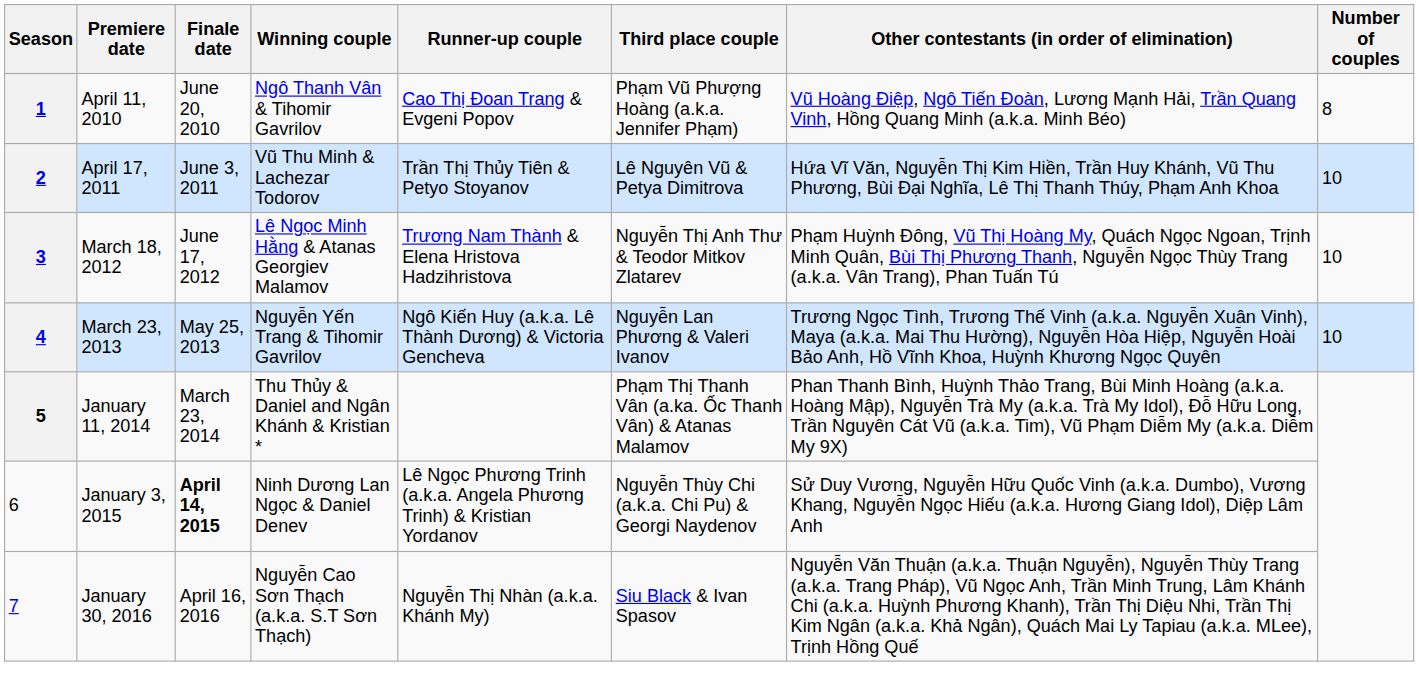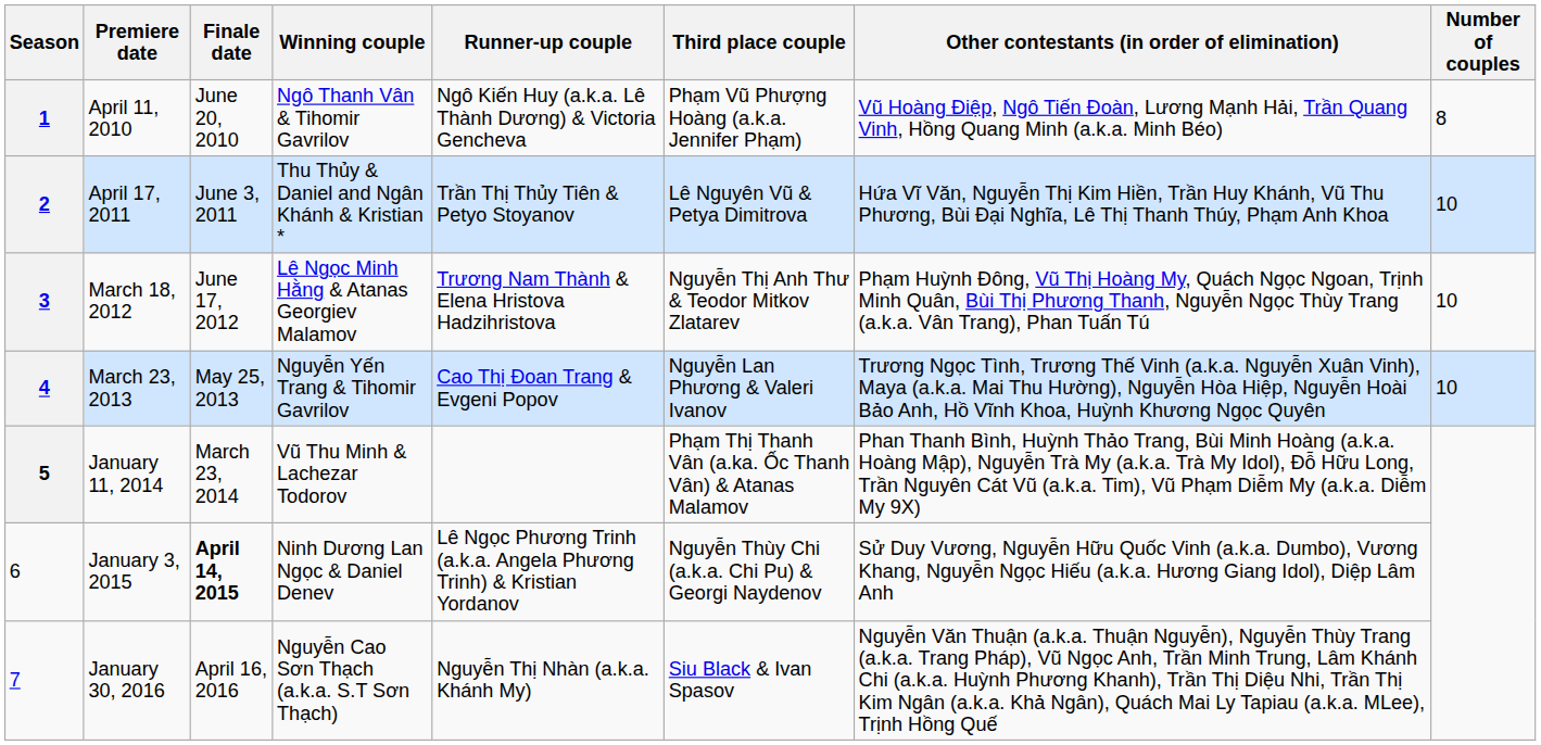 <table class="wikitable" border="2">
 <tr>
 <th>Season</th>
 <th>Premiere date</th>
 <th>Finale date</th>
 <th>Winning couple</th>
 <th>Runner-up couple</th>
 <th>Third place couple</th>
 <th>Other contestants (in order of elimination)</th>
 <th>Number of couples</th>
 </tr>
 <tr>
 <th><a href='#'>1</a></th>
 <td>April 11, 2010</td>
 <td>June 20, 2010</td>
 <td><a href='#'>Ngô Thanh Vân</a> & Tihomir Gavrilov</td>
-<td><a href='#'>Cao Thị Đoan Trang</a> & Evgeni Popov</td>
+<td>Ngô Kiến Huy (a.k.a. Lê Thành Dương) & Victoria Gencheva</td>
 <td>Phạm Vũ Phượng Hoàng (a.k.a. Jennifer Phạm)</td>
 <td><a href='#'>Vũ Hoàng Điệp</a>, <a href='#'>Ngô Tiến Đoàn</a>, Lương Mạnh Hải, <a href='#'>Trần Quang Vinh</a>, Hồng Quang Minh (a.k.a. Minh Béo)</td>
 <td>8</td>
 </tr>
 <tr style="background: #D0E6FF">
 <th><a href='#'>2</a></th>
 <td>April 17, 2011</td>
 <td>June 3, 2011</td>
-<td>Vũ Thu Minh & Lachezar Todorov</td>
+<td>Thu Thủy & Daniel and Ngân Khánh & Kristian *</td>
 <td>Trần Thị Thủy Tiên & Petyo Stoyanov</td>
 <td>Lê Nguyên Vũ & Petya Dimitrova</td>
 <td>Hứa Vĩ Văn, Nguyễn Thị Kim Hiền, Trần Huy Khánh, Vũ Thu Phương, Bùi Đại Nghĩa, Lê Thị Thanh Thúy, Phạm Anh Khoa</td>
 <td>10</td>
 </tr>
 <tr>
 <th><a href='#'>3</a></th>
 <td>March 18, 2012</td>
 <td>June 17, 2012</td>
 <td><a href='#'>Lê Ngọc Minh Hằng</a> & Atanas Georgiev Malamov</td>
 <td><a href='#'>Trương Nam Thành</a> & Elena Hristova Hadzihristova</td>
 <td>Nguyễn Thị Anh Thư & Teodor Mitkov Zlatarev</td>
 <td>Phạm Huỳnh Đông, <a href='#'>Vũ Thị Hoàng My</a>, Quách Ngọc Ngoan, Trịnh Minh Quân, <a href='#'>Bùi Thị Phương Thanh</a>, Nguyễn Ngọc Thùy Trang (a.k.a. Vân Trang), Phan Tuấn Tú</td>
 <td>10</td>
 </tr>
 <tr style="background: #D0E6FF">
 <th><a href='#'>4</a></th>
 <td>March 23, 2013</td>
 <td>May 25, 2013</td>
 <td>Nguyễn Yến Trang & Tihomir Gavrilov</td>
-<td>Ngô Kiến Huy (a.k.a. Lê Thành Dương) & Victoria Gencheva</td>
+<td><a href='#'>Cao Thị Đoan Trang</a> & Evgeni Popov</td>
 <td>Nguyễn Lan Phương & Valeri Ivanov</td>
 <td>Trương Ngọc Tình, Trương Thế Vinh (a.k.a. Nguyễn Xuân Vinh), Maya (a.k.a. Mai Thu Hường), Nguyễn Hòa Hiệp, Nguyễn Hoài Bảo Anh, Hồ Vĩnh Khoa, Huỳnh Khương Ngọc Quyên</td>
 <td>10</td>
 </tr>
 <tr>
 <th>5</th>
 <td>January 11, 2014</td>
 <td>March 23, 2014</td>
-<td>Thu Thủy & Daniel and Ngân Khánh & Kristian *</td>
+<td>Vũ Thu Minh & Lachezar Todorov</td>
 <td></td>
 <td>Phạm Thị Thanh Vân (a.ka. Ốc Thanh Vân) & Atanas Malamov</td>
 <td>Phan Thanh Bình, Huỳnh Thảo Trang, Bùi Minh Hoàng (a.k.a. Hoàng Mập), Nguyễn Trà My (a.k.a. Trà My Idol), Đỗ Hữu Long, Trần Nguyên Cát Vũ (a.k.a. Tim), Vũ Phạm Diễm My (a.k.a. Diễm My 9X)</td>
 </tr>
 <tr>
 <td>6</td>
 <td>January 3, 2015</td>
 <td><strong>April 14, 2015</strong></td>
 <td>Ninh Dương Lan Ngọc & Daniel Denev</td>
 <td>Lê Ngọc Phương Trinh (a.k.a. Angela Phương Trinh) & Kristian Yordanov</td>
 <td>Nguyễn Thùy Chi (a.k.a. Chi Pu) & Georgi Naydenov</td>
 <td>Sử Duy Vương, Nguyễn Hữu Quốc Vinh (a.k.a. Dumbo), Vương Khang, Nguyễn Ngọc Hiếu (a.k.a. Hương Giang Idol), Diệp Lâm Anh</td>
 </tr>
 <tr>
 <td><a href='#'>7</a></td>
 <td>January 30, 2016</td>
 <td>April 16, 2016</td>
 <td>Nguyễn Cao Sơn Thạch (a.k.a. S.T Sơn Thạch)</td>
 <td>Nguyễn Thị Nhàn (a.k.a. Khánh My)</td>
 <td><a href='#'>Siu Black</a> & Ivan Spasov</td>
 <td>Nguyễn Văn Thuận (a.k.a. Thuận Nguyễn), Nguyễn Thùy Trang (a.k.a. Trang Pháp), Vũ Ngọc Anh, Trần Minh Trung, Lâm Khánh Chi (a.k.a. Huỳnh Phương Khanh), Trần Thị Diệu Nhi, Trần Thị Kim Ngân (a.k.a. Khả Ngân), Quách Mai Ly Tapiau (a.k.a. MLee), Trịnh Hồng Quế</td>
 </tr>
 </table>
